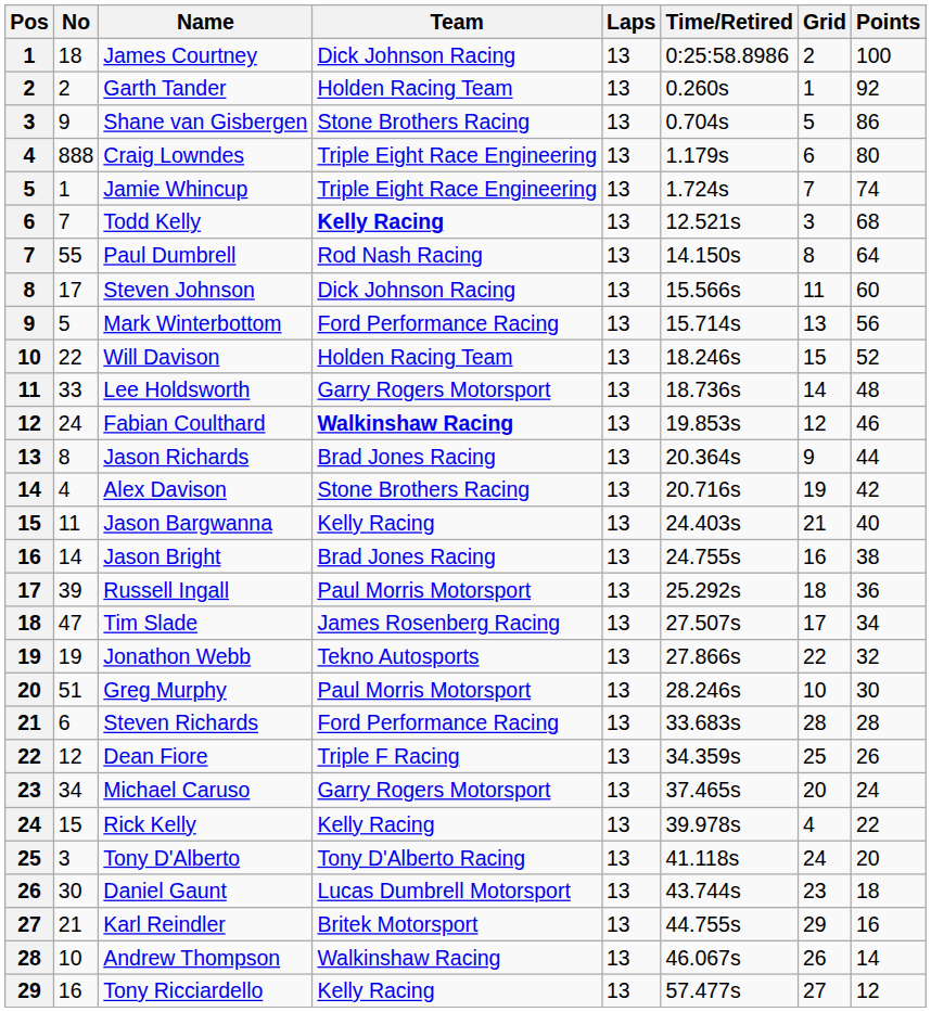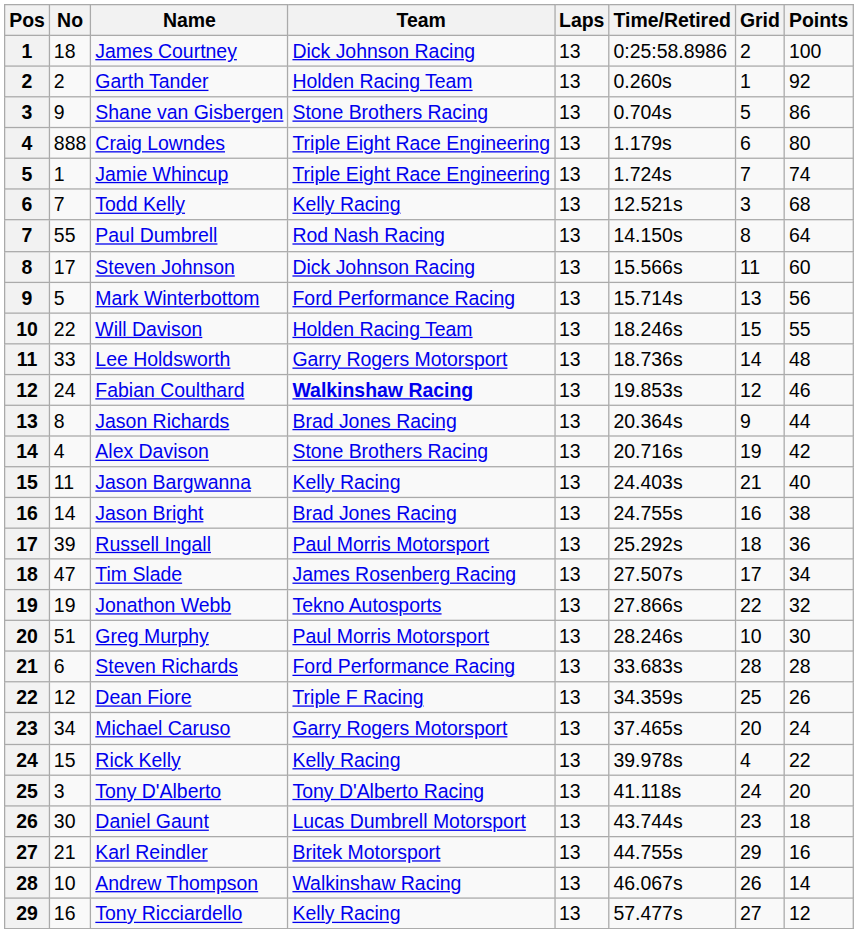 <table class="wikitable" style="font-size: 95%;">
 <tr>
 <th>Pos</th>
 <th>No</th>
 <th>Name</th>
 <th>Team</th>
 <th>Laps</th>
 <th>Time/Retired</th>
 <th>Grid</th>
 <th>Points</th>
 </tr>
 <tr>
 <th>1</th>
 <td>18</td>
 <td><a href='#'>James Courtney</a></td>
 <td><a href='#'>Dick Johnson Racing</a></td>
 <td>13</td>
 <td>0:25:58.8986</td>
 <td>2</td>
 <td>100</td>
 </tr>
 <tr>
 <th>2</th>
 <td>2</td>
 <td><a href='#'>Garth Tander</a></td>
 <td><a href='#'>Holden Racing Team</a></td>
 <td>13</td>
 <td>0.260s</td>
 <td>1</td>
 <td>92</td>
 </tr>
 <tr>
 <th>3</th>
 <td>9</td>
 <td><a href='#'>Shane van Gisbergen</a></td>
 <td><a href='#'>Stone Brothers Racing</a></td>
 <td>13</td>
 <td>0.704s</td>
 <td>5</td>
 <td>86</td>
 </tr>
 <tr>
 <th>4</th>
 <td>888</td>
 <td><a href='#'>Craig Lowndes</a></td>
 <td><a href='#'>Triple Eight Race Engineering</a></td>
 <td>13</td>
 <td>1.179s</td>
 <td>6</td>
 <td>80</td>
 </tr>
 <tr>
 <th>5</th>
 <td>1</td>
 <td><a href='#'>Jamie Whincup</a></td>
 <td><a href='#'>Triple Eight Race Engineering</a></td>
 <td>13</td>
 <td>1.724s</td>
 <td>7</td>
 <td>74</td>
 </tr>
 <tr>
 <th>6</th>
 <td>7</td>
 <td><a href='#'>Todd Kelly</a></td>
-<td><strong><a href='#'>Kelly Racing</a></strong></td>
+<td><a href='#'>Kelly Racing</a></td>
 <td>13</td>
 <td>12.521s</td>
 <td>3</td>
 <td>68</td>
 </tr>
 <tr>
 <th>7</th>
 <td>55</td>
 <td><a href='#'>Paul Dumbrell</a></td>
 <td><a href='#'>Rod Nash Racing</a></td>
 <td>13</td>
 <td>14.150s</td>
 <td>8</td>
 <td>64</td>
 </tr>
 <tr>
 <th>8</th>
 <td>17</td>
 <td><a href='#'>Steven Johnson</a></td>
 <td><a href='#'>Dick Johnson Racing</a></td>
 <td>13</td>
 <td>15.566s</td>
 <td>11</td>
 <td>60</td>
 </tr>
 <tr>
 <th>9</th>
 <td>5</td>
 <td><a href='#'>Mark Winterbottom</a></td>
 <td><a href='#'>Ford Performance Racing</a></td>
 <td>13</td>
 <td>15.714s</td>
 <td>13</td>
 <td>56</td>
 </tr>
 <tr>
 <th>10</th>
 <td>22</td>
 <td><a href='#'>Will Davison</a></td>
 <td><a href='#'>Holden Racing Team</a></td>
 <td>13</td>
 <td>18.246s</td>
 <td>15</td>
-<td>52</td>
+<td>55</td>
 </tr>
 <tr>
 <th>11</th>
 <td>33</td>
 <td><a href='#'>Lee Holdsworth</a></td>
 <td><a href='#'>Garry Rogers Motorsport</a></td>
 <td>13</td>
 <td>18.736s</td>
 <td>14</td>
 <td>48</td>
 </tr>
 <tr>
 <th>12</th>
 <td>24</td>
 <td><a href='#'>Fabian Coulthard</a></td>
 <td><strong><a href='#'>Walkinshaw Racing</a></strong></td>
 <td>13</td>
 <td>19.853s</td>
 <td>12</td>
 <td>46</td>
 </tr>
 <tr>
 <th>13</th>
 <td>8</td>
 <td><a href='#'>Jason Richards</a></td>
 <td><a href='#'>Brad Jones Racing</a></td>
 <td>13</td>
 <td>20.364s</td>
 <td>9</td>
 <td>44</td>
 </tr>
 <tr>
 <th>14</th>
 <td>4</td>
 <td><a href='#'>Alex Davison</a></td>
 <td><a href='#'>Stone Brothers Racing</a></td>
 <td>13</td>
 <td>20.716s</td>
 <td>19</td>
 <td>42</td>
 </tr>
 <tr>
 <th>15</th>
 <td>11</td>
 <td><a href='#'>Jason Bargwanna</a></td>
 <td><a href='#'>Kelly Racing</a></td>
 <td>13</td>
 <td>24.403s</td>
 <td>21</td>
 <td>40</td>
 </tr>
 <tr>
 <th>16</th>
 <td>14</td>
 <td><a href='#'>Jason Bright</a></td>
 <td><a href='#'>Brad Jones Racing</a></td>
 <td>13</td>
 <td>24.755s</td>
 <td>16</td>
 <td>38</td>
 </tr>
 <tr>
 <th>17</th>
 <td>39</td>
 <td><a href='#'>Russell Ingall</a></td>
 <td><a href='#'>Paul Morris Motorsport</a></td>
 <td>13</td>
 <td>25.292s</td>
 <td>18</td>
 <td>36</td>
 </tr>
 <tr>
 <th>18</th>
 <td>47</td>
 <td><a href='#'>Tim Slade</a></td>
 <td><a href='#'>James Rosenberg Racing</a></td>
 <td>13</td>
 <td>27.507s</td>
 <td>17</td>
 <td>34</td>
 </tr>
 <tr>
 <th>19</th>
 <td>19</td>
 <td><a href='#'>Jonathon Webb</a></td>
 <td><a href='#'>Tekno Autosports</a></td>
 <td>13</td>
 <td>27.866s</td>
 <td>22</td>
 <td>32</td>
 </tr>
 <tr>
 <th>20</th>
 <td>51</td>
 <td><a href='#'>Greg Murphy</a></td>
 <td><a href='#'>Paul Morris Motorsport</a></td>
 <td>13</td>
 <td>28.246s</td>
 <td>10</td>
 <td>30</td>
 </tr>
 <tr>
 <th>21</th>
 <td>6</td>
 <td><a href='#'>Steven Richards</a></td>
 <td><a href='#'>Ford Performance Racing</a></td>
 <td>13</td>
 <td>33.683s</td>
 <td>28</td>
 <td>28</td>
 </tr>
 <tr>
 <th>22</th>
 <td>12</td>
 <td><a href='#'>Dean Fiore</a></td>
 <td><a href='#'>Triple F Racing</a></td>
 <td>13</td>
 <td>34.359s</td>
 <td>25</td>
 <td>26</td>
 </tr>
 <tr>
 <th>23</th>
 <td>34</td>
 <td><a href='#'>Michael Caruso</a></td>
 <td><a href='#'>Garry Rogers Motorsport</a></td>
 <td>13</td>
 <td>37.465s</td>
 <td>20</td>
 <td>24</td>
 </tr>
 <tr>
 <th>24</th>
 <td>15</td>
 <td><a href='#'>Rick Kelly</a></td>
 <td><a href='#'>Kelly Racing</a></td>
 <td>13</td>
 <td>39.978s</td>
 <td>4</td>
 <td>22</td>
 </tr>
 <tr>
 <th>25</th>
 <td>3</td>
 <td><a href='#'>Tony D'Alberto</a></td>
 <td><a href='#'>Tony D'Alberto Racing</a></td>
 <td>13</td>
 <td>41.118s</td>
 <td>24</td>
 <td>20</td>
 </tr>
 <tr>
 <th>26</th>
 <td>30</td>
 <td><a href='#'>Daniel Gaunt</a></td>
 <td><a href='#'>Lucas Dumbrell Motorsport</a></td>
 <td>13</td>
 <td>43.744s</td>
 <td>23</td>
 <td>18</td>
 </tr>
 <tr>
 <th>27</th>
 <td>21</td>
 <td><a href='#'>Karl Reindler</a></td>
 <td><a href='#'>Britek Motorsport</a></td>
 <td>13</td>
 <td>44.755s</td>
 <td>29</td>
 <td>16</td>
 </tr>
 <tr>
 <th>28</th>
 <td>10</td>
 <td><a href='#'>Andrew Thompson</a></td>
 <td><a href='#'>Walkinshaw Racing</a></td>
 <td>13</td>
 <td>46.067s</td>
 <td>26</td>
 <td>14</td>
 </tr>
 <tr>
 <th>29</th>
 <td>16</td>
 <td><a href='#'>Tony Ricciardello</a></td>
 <td><a href='#'>Kelly Racing</a></td>
 <td>13</td>
 <td>57.477s</td>
 <td>27</td>
 <td>12</td>
 </tr>
 <tr>
 </tr>
 </table>
